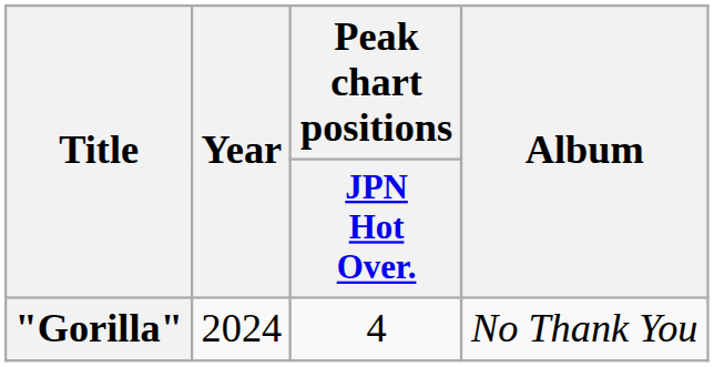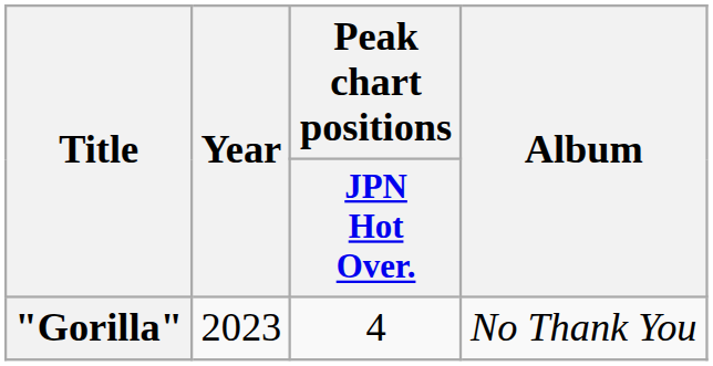 <table class="wikitable plainrowheaders" style="text-align:center;">
 <tr>
 <th scope="col" rowspan="2">Title</th>
 <th scope="col" rowspan="2">Year</th>
 <th scope="col" colspan="1">Peak chart positions</th>
 <th scope="col" rowspan="2">Album</th>
 </tr>
 <tr>
 <th scope="col" style="width:3em;font-size:85%;"><a href='#'>JPN<br>Hot<br>Over.</a><br></th>
 </tr>
 <tr>
 <th scope="row">"Gorilla"</th>
-<td>2024</td>
+<td>2023</td>
 <td>4</td>
 <td><em>No Thank You</em></td>
 </tr>
 </table>
